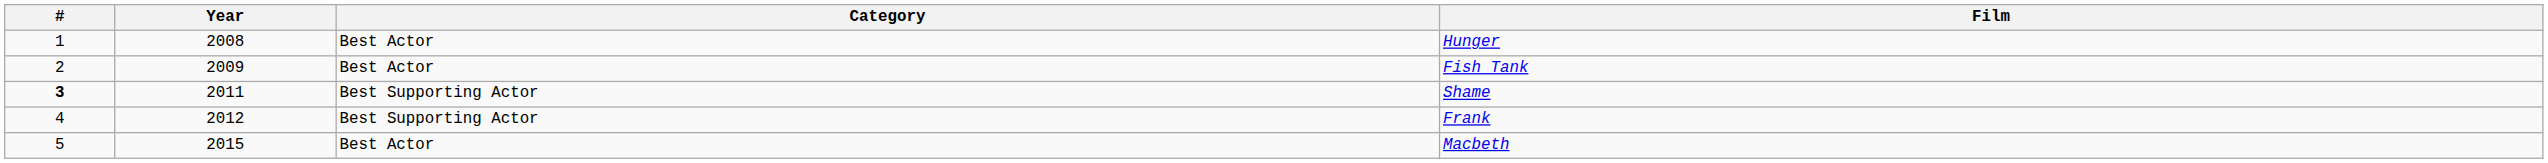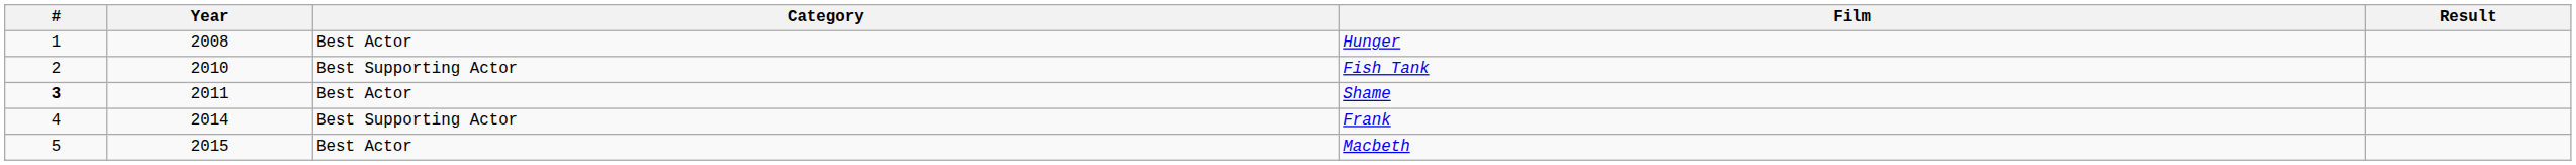 <table class="wikitable" width="100%" cellpadding="5" style="font-size: 95%">
 <tr>
 <th width="2.5%">#</th>
 <th width="5%">Year</th>
 <th width="25%">Category</th>
 <th width="25%">Film</th>
+<th width="5%">Result</th>
 </tr>
 <tr>
 <td style="text-align:center;">1</td>
 <td style="text-align:center;">2008</td>
 <td>Best Actor</td>
 <td><em><a href='#'>Hunger</a></em></td>
+<td></td>
 </tr>
 <tr>
 <td style="text-align:center;">2</td>
-<td style="text-align:center;">2009</td>
-<td>Best Actor</td>
+<td style="text-align:center;">2010</td>
+<td>Best Supporting Actor</td>
 <td><em><a href='#'>Fish Tank</a></em></td>
+<td></td>
 </tr>
 <tr>
 <td style="text-align:center;"><strong>3</strong></td>
 <td style="text-align:center;">2011</td>
-<td>Best Supporting Actor</td>
+<td>Best Actor</td>
 <td><em><a href='#'>Shame</a></em></td>
+<td></td>
 </tr>
 <tr>
 <td style="text-align:center;">4</td>
-<td style="text-align:center;">2012</td>
+<td style="text-align:center;">2014</td>
 <td>Best Supporting Actor</td>
 <td><em><a href='#'>Frank</a></em></td>
+<td></td>
 </tr>
 <tr>
 <td style="text-align:center;">5</td>
 <td style="text-align:center;">2015</td>
 <td>Best Actor</td>
 <td><em><a href='#'>Macbeth</a></em></td>
+<td></td>
 </tr>
 </table>
